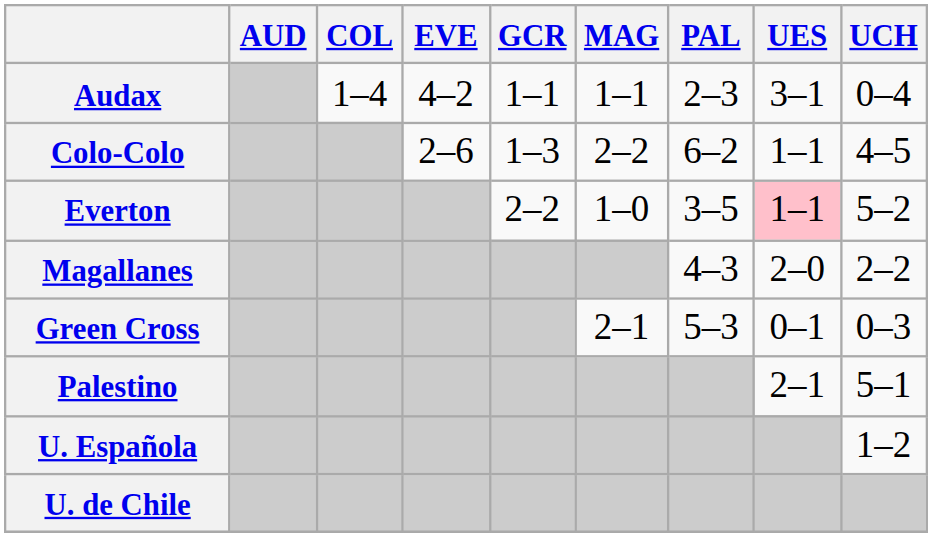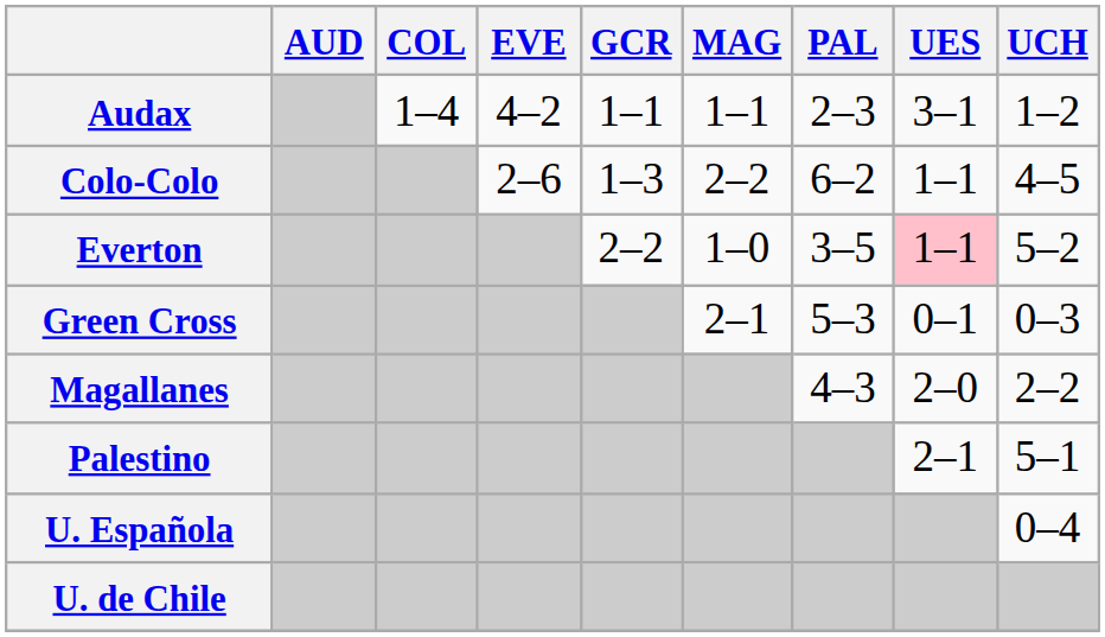 <table class="wikitable" style="text-align:center">
 <tr>
 <th width="90"> </th>
 <th width="30"><small><a href='#'>AUD</a></small></th>
 <th width="30"><small><a href='#'>COL</a></small></th>
 <th width="30"><small><a href='#'>EVE</a></small></th>
 <th width="30"><small><a href='#'>GCR</a></small></th>
 <th width="30"><small><a href='#'>MAG</a></small></th>
 <th width="30"><small><a href='#'>PAL</a></small></th>
 <th width="30"><small><a href='#'>UES</a></small></th>
 <th width="30"><small><a href='#'>UCH</a></small></th>
 </tr>
 <tr>
 <th><small><a href='#'>Audax</a></small></th>
 <td bgcolor="#CCCCCC"></td>
 <td>1–4</td>
 <td>4–2</td>
 <td>1–1</td>
 <td>1–1</td>
 <td>2–3</td>
 <td>3–1</td>
-<td>0–4</td>
+<td>1–2</td>
 </tr>
 <tr>
 <th><small><a href='#'>Colo-Colo</a></small></th>
 <td bgcolor="#CCCCCC"></td>
 <td bgcolor="#CCCCCC"></td>
 <td>2–6</td>
 <td>1–3</td>
 <td>2–2</td>
 <td>6–2</td>
 <td>1–1</td>
 <td>4–5</td>
 </tr>
 <tr>
 <th><small><a href='#'>Everton</a></small></th>
 <td bgcolor="#CCCCCC"></td>
 <td bgcolor="#CCCCCC"></td>
 <td bgcolor="#CCCCCC"></td>
 <td>2–2</td>
 <td>1–0</td>
 <td>3–5</td>
 <td style="background: pink;">1–1</td>
 <td>5–2</td>
 </tr>
 <tr>
+<th><small><a href='#'>Green Cross</a></small></th>
+<td bgcolor="#CCCCCC"></td>
+<td bgcolor="#CCCCCC"></td>
+<td bgcolor="#CCCCCC"></td>
+<td bgcolor="#CCCCCC"></td>
+<td>2–1</td>
+<td>5–3</td>
+<td>0–1</td>
+<td>0–3</td>
+</tr>
+<tr>
 <th><small><a href='#'>Magallanes</a></small></th>
 <td bgcolor="#CCCCCC"></td>
 <td bgcolor="#CCCCCC"></td>
 <td bgcolor="#CCCCCC"></td>
 <td bgcolor="#CCCCCC"></td>
 <td bgcolor="#CCCCCC"></td>
 <td>4–3</td>
 <td>2–0</td>
 <td>2–2</td>
-</tr>
-<tr>
-<th><small><a href='#'>Green Cross</a></small></th>
-<td bgcolor="#CCCCCC"></td>
-<td bgcolor="#CCCCCC"></td>
-<td bgcolor="#CCCCCC"></td>
-<td bgcolor="#CCCCCC"></td>
-<td>2–1</td>
-<td>5–3</td>
-<td>0–1</td>
-<td>0–3</td>
 </tr>
 <tr>
 <th><small><a href='#'>Palestino</a></small></th>
 <td bgcolor="#CCCCCC"></td>
 <td bgcolor="#CCCCCC"></td>
 <td bgcolor="#CCCCCC"></td>
 <td bgcolor="#CCCCCC"></td>
 <td bgcolor="#CCCCCC"></td>
 <td bgcolor="#CCCCCC"></td>
 <td>2–1</td>
 <td>5–1</td>
 </tr>
 <tr>
 <th><small><a href='#'>U. Española</a></small></th>
 <td bgcolor="#CCCCCC"></td>
 <td bgcolor="#CCCCCC"></td>
 <td bgcolor="#CCCCCC"></td>
 <td bgcolor="#CCCCCC"></td>
 <td bgcolor="#CCCCCC"></td>
 <td bgcolor="#CCCCCC"></td>
 <td bgcolor="#CCCCCC"></td>
-<td>1–2</td>
+<td>0–4</td>
 </tr>
 <tr>
 <th><small><a href='#'>U. de Chile</a></small></th>
 <td bgcolor="#CCCCCC"></td>
 <td bgcolor="#CCCCCC"></td>
 <td bgcolor="#CCCCCC"></td>
 <td bgcolor="#CCCCCC"></td>
 <td bgcolor="#CCCCCC"></td>
 <td bgcolor="#CCCCCC"></td>
 <td bgcolor="#CCCCCC"></td>
 <td bgcolor="#CCCCCC"></td>
 </tr>
 <tr>
 </tr>
 </table>
